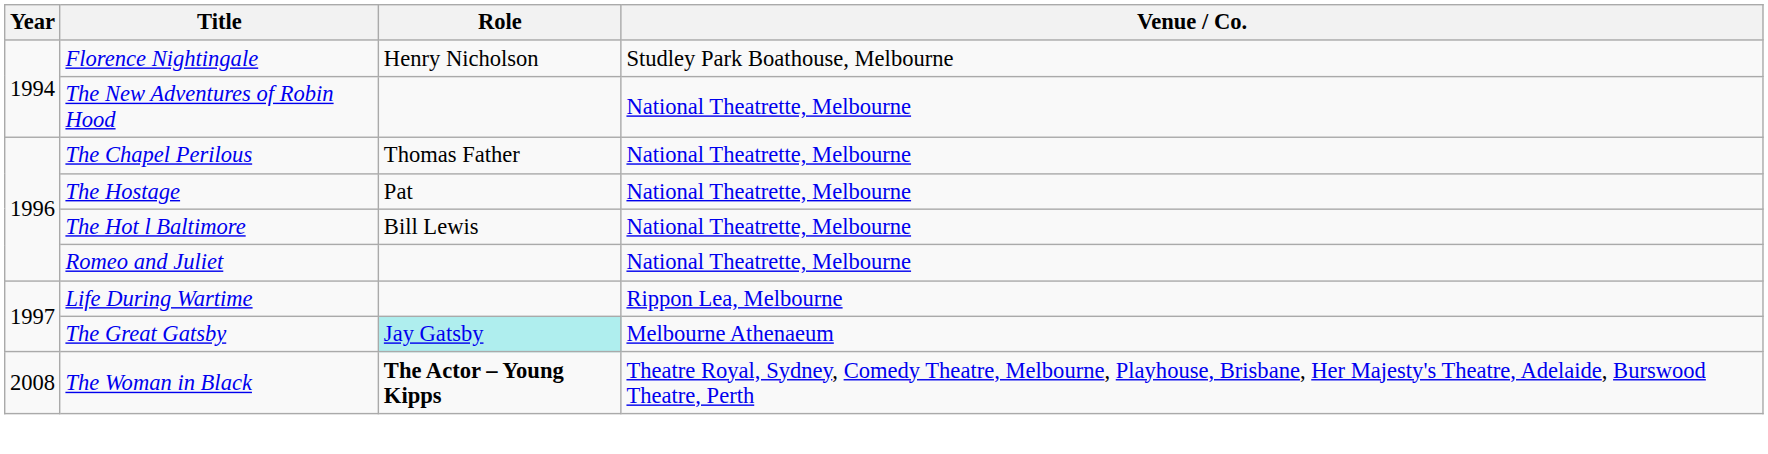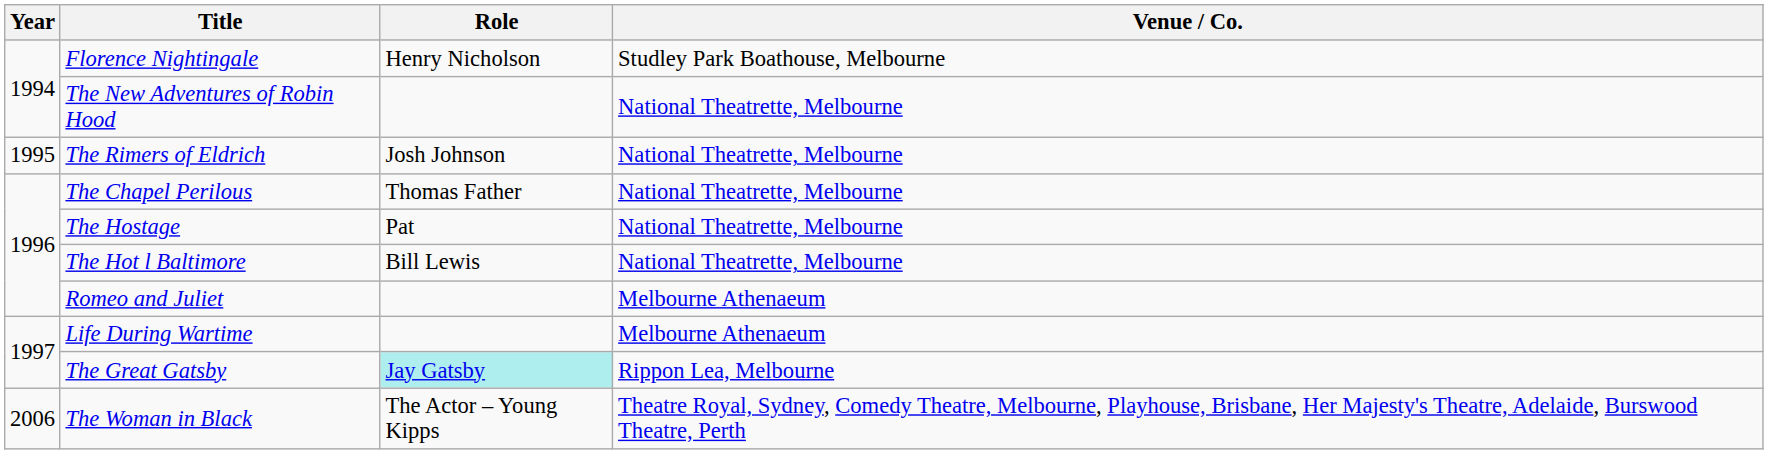 <table class="wikitable sortable">
 <tr>
 <th>Year</th>
 <th>Title</th>
 <th>Role</th>
 <th>Venue / Co.</th>
 </tr>
 <tr>
 <td rowspan="2">1994</td>
 <td><em><a href='#'>Florence Nightingale</a></em></td>
 <td>Henry Nicholson</td>
 <td>Studley Park Boathouse, Melbourne</td>
 </tr>
 <tr>
 <td><em><a href='#'>The New Adventures of Robin Hood</a></em></td>
 <td></td>
+<td><a href='#'>National Theatrette, Melbourne</a></td>
+</tr>
+<tr>
+<td>1995</td>
+<td><em><a href='#'>The Rimers of Eldrich</a></em></td>
+<td>Josh Johnson</td>
 <td><a href='#'>National Theatrette, Melbourne</a></td>
 </tr>
 <tr>
 <td rowspan="4">1996</td>
 <td><em><a href='#'>The Chapel Perilous</a></em></td>
 <td>Thomas Father</td>
 <td><a href='#'>National Theatrette, Melbourne</a></td>
 </tr>
 <tr>
 <td><em><a href='#'>The Hostage</a></em></td>
 <td>Pat</td>
 <td><a href='#'>National Theatrette, Melbourne</a></td>
 </tr>
 <tr>
 <td><em><a href='#'>The Hot l Baltimore</a></em></td>
 <td>Bill Lewis</td>
 <td><a href='#'>National Theatrette, Melbourne</a></td>
 </tr>
 <tr>
 <td><em><a href='#'>Romeo and Juliet</a></em></td>
 <td></td>
-<td><a href='#'>National Theatrette, Melbourne</a></td>
+<td><a href='#'>Melbourne Athenaeum</a></td>
 </tr>
 <tr>
 <td rowspan="2">1997</td>
 <td><em><a href='#'>Life During Wartime</a></em></td>
 <td></td>
-<td><a href='#'>Rippon Lea, Melbourne</a></td>
+<td><a href='#'>Melbourne Athenaeum</a></td>
 </tr>
 <tr>
 <td><em><a href='#'>The Great Gatsby</a></em></td>
 <td style="background: paleturquoise;"><a href='#'>Jay Gatsby</a></td>
-<td><a href='#'>Melbourne Athenaeum</a></td>
+<td><a href='#'>Rippon Lea, Melbourne</a></td>
 </tr>
 <tr>
-<td>2008</td>
+<td>2006</td>
 <td><em><a href='#'>The Woman in Black</a></em></td>
-<td><strong>The Actor – Young Kipps</strong></td>
+<td>The Actor – Young Kipps</td>
 <td><a href='#'>Theatre Royal, Sydney</a>, <a href='#'>Comedy Theatre, Melbourne</a>, <a href='#'>Playhouse, Brisbane</a>, <a href='#'>Her Majesty's Theatre, Adelaide</a>, <a href='#'>Burswood Theatre, Perth</a></td>
 </tr>
 </table>
